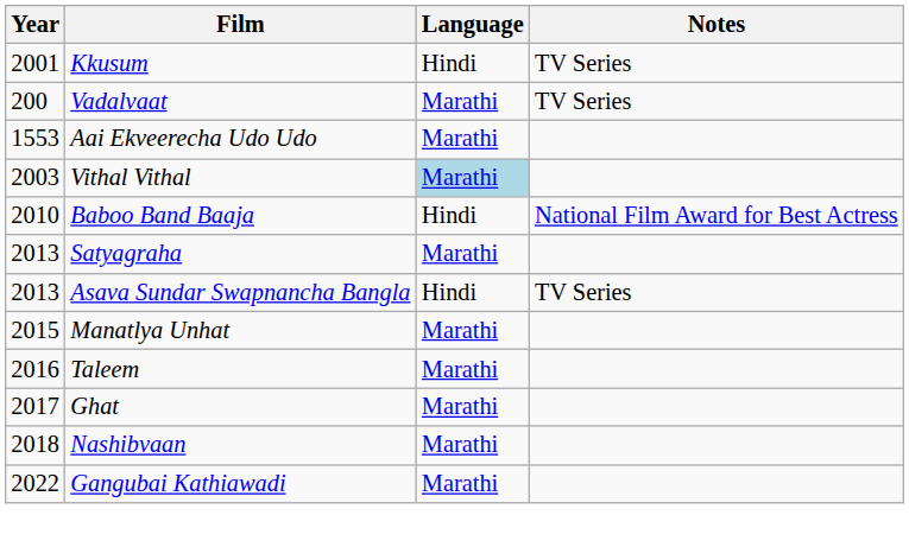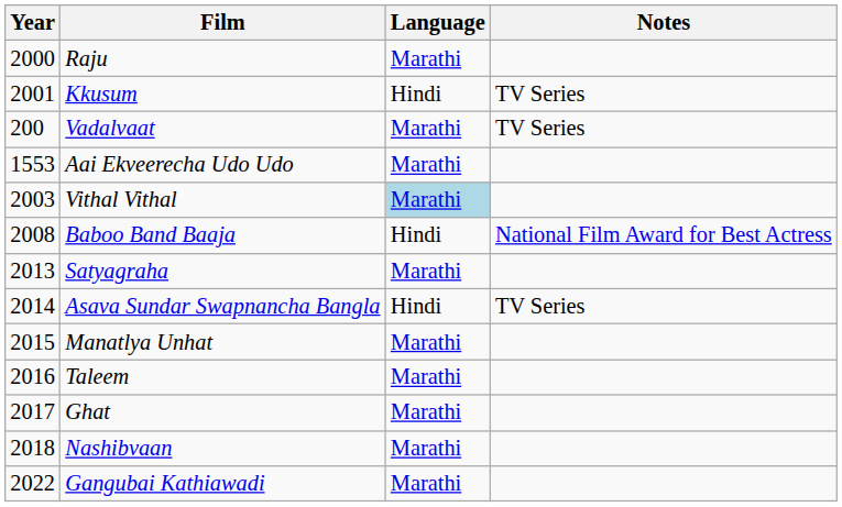 <table class="wikitable">
 <tr>
 <th>Year</th>
 <th>Film</th>
 <th>Language</th>
 <th>Notes</th>
+</tr>
+<tr>
+<td>2000</td>
+<td><em>Raju</em></td>
+<td><a href='#'>Marathi</a></td>
+<td></td>
 </tr>
 <tr>
 <td>2001</td>
 <td><em><a href='#'>Kkusum</a></em></td>
 <td>Hindi</td>
 <td>TV Series</td>
 </tr>
 <tr>
 <td>200</td>
 <td><em><a href='#'>Vadalvaat</a></em></td>
 <td><a href='#'>Marathi</a></td>
 <td>TV Series</td>
 </tr>
 <tr>
 <td>1553</td>
 <td><em>Aai Ekveerecha Udo Udo</em></td>
 <td><a href='#'>Marathi</a></td>
 <td></td>
 </tr>
 <tr>
 <td>2003</td>
 <td><em>Vithal Vithal</em></td>
 <td style="background: lightblue;"><a href='#'>Marathi</a></td>
 <td></td>
 </tr>
 <tr>
-<td>2010</td>
+<td>2008</td>
 <td><em><a href='#'>Baboo Band Baaja</a></em></td>
 <td>Hindi</td>
 <td><a href='#'>National Film Award for Best Actress</a></td>
 </tr>
 <tr>
 <td>2013</td>
 <td><a href='#'><em>Satyagraha</em></a></td>
 <td><a href='#'>Marathi</a></td>
 <td></td>
 </tr>
 <tr>
-<td>2013</td>
+<td>2014</td>
 <td><em><a href='#'>Asava Sundar Swapnancha Bangla</a></em></td>
 <td>Hindi</td>
 <td>TV Series</td>
 </tr>
 <tr>
 <td>2015</td>
 <td><em>Manatlya Unhat</em></td>
 <td><a href='#'>Marathi</a></td>
 <td></td>
 </tr>
 <tr>
 <td>2016</td>
 <td><em>Taleem</em></td>
 <td><a href='#'>Marathi</a></td>
 <td></td>
 </tr>
 <tr>
 <td>2017</td>
 <td><em>Ghat</em></td>
 <td><a href='#'>Marathi</a></td>
 <td></td>
 </tr>
 <tr>
 <td>2018</td>
 <td><em><a href='#'>Nashibvaan</a></em></td>
 <td><a href='#'>Marathi</a></td>
 <td></td>
 </tr>
 <tr>
 <td>2022</td>
 <td><em><a href='#'>Gangubai Kathiawadi</a></em></td>
 <td><a href='#'>Marathi</a></td>
 <td></td>
 </tr>
 </table>
